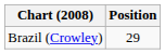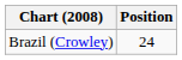 <table class="wikitable">
 <tr>
 <th>Chart (2008)</th>
 <th scope="col">Position</th>
 </tr>
 <tr>
 <td>Brazil (<a href='#'>Crowley</a>)</td>
-<td align="center">29</td>
+<td align="center">24</td>
 </tr>
 </table>
